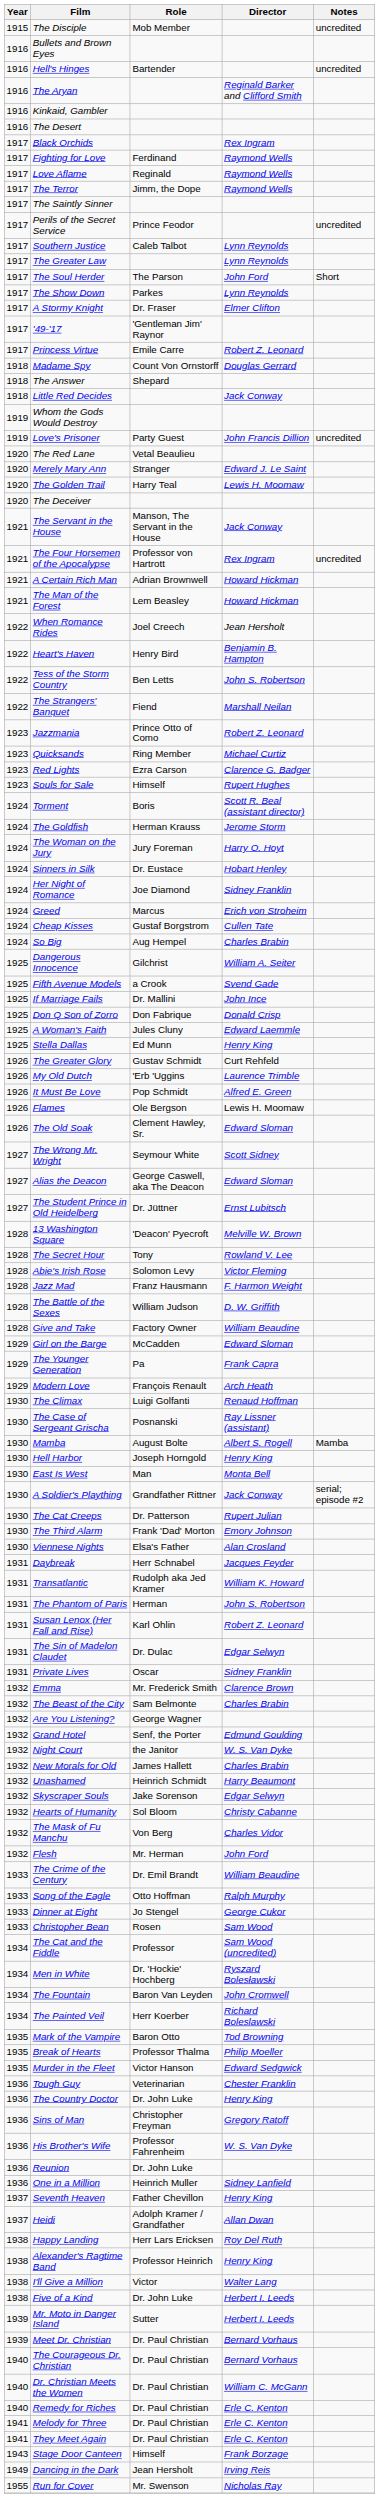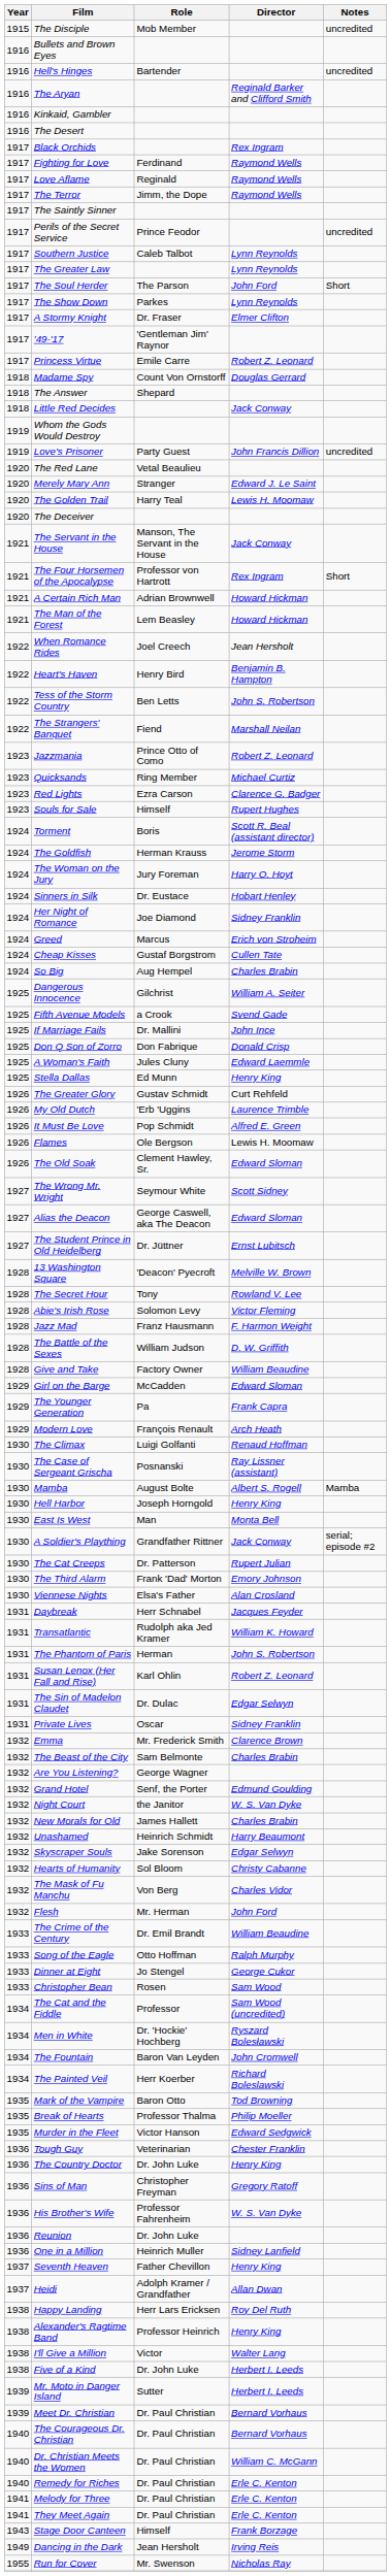 <table class="wikitable sortable">
 <tr>
 <th>Year</th>
 <th>Film</th>
 <th>Role</th>
 <th>Director</th>
 <th class="unsortable">Notes</th>
 </tr>
 <tr>
 <td>1915</td>
 <td><em>The Disciple</em></td>
 <td>Mob Member</td>
 <td></td>
 <td>uncredited</td>
 </tr>
 <tr>
 <td>1916</td>
 <td><em>Bullets and Brown Eyes</em></td>
 <td></td>
 <td></td>
 <td></td>
 </tr>
 <tr>
 <td>1916</td>
 <td><em><a href='#'>Hell's Hinges</a></em></td>
 <td>Bartender</td>
 <td></td>
 <td>uncredited</td>
 </tr>
 <tr>
 <td>1916</td>
 <td><em><a href='#'>The Aryan</a></em></td>
 <td></td>
 <td><em><a href='#'>Reginald Barker</a> and <a href='#'>Clifford Smith</a></em></td>
 <td></td>
 </tr>
 <tr>
 <td>1916</td>
 <td><em>Kinkaid, Gambler</em></td>
 <td></td>
 <td></td>
 <td></td>
 </tr>
 <tr>
 <td>1916</td>
 <td><em>The Desert</em></td>
 <td></td>
 <td></td>
 <td></td>
 </tr>
 <tr>
 <td>1917</td>
 <td><em><a href='#'>Black Orchids</a></em></td>
 <td></td>
 <td><em><a href='#'>Rex Ingram</a></em></td>
 <td></td>
 </tr>
 <tr>
 <td>1917</td>
 <td><em><a href='#'>Fighting for Love</a></em></td>
 <td>Ferdinand</td>
 <td><em><a href='#'>Raymond Wells</a></em></td>
 <td></td>
 </tr>
 <tr>
 <td>1917</td>
 <td><em><a href='#'>Love Aflame</a></em></td>
 <td>Reginald</td>
 <td><em><a href='#'>Raymond Wells</a></em></td>
 <td></td>
 </tr>
 <tr>
 <td>1917</td>
 <td><em><a href='#'>The Terror</a></em></td>
 <td>Jimm, the Dope</td>
 <td><em><a href='#'>Raymond Wells</a></em></td>
 <td></td>
 </tr>
 <tr>
 <td>1917</td>
 <td><em>The Saintly Sinner</em></td>
 <td></td>
 <td></td>
 <td></td>
 </tr>
 <tr>
 <td>1917</td>
 <td><em>Perils of the Secret Service</em></td>
 <td>Prince Feodor</td>
 <td></td>
 <td>uncredited</td>
 </tr>
 <tr>
 <td>1917</td>
 <td><em><a href='#'>Southern Justice</a></em></td>
 <td>Caleb Talbot</td>
 <td><em><a href='#'>Lynn Reynolds</a></em></td>
 <td></td>
 </tr>
 <tr>
 <td>1917</td>
 <td><em><a href='#'>The Greater Law</a></em></td>
 <td></td>
 <td><em><a href='#'>Lynn Reynolds</a></em></td>
 <td></td>
 </tr>
 <tr>
 <td>1917</td>
 <td><em><a href='#'>The Soul Herder</a></em></td>
 <td>The Parson</td>
 <td><em><a href='#'>John Ford</a></em></td>
 <td>Short</td>
 </tr>
 <tr>
 <td>1917</td>
 <td><em><a href='#'>The Show Down</a></em></td>
 <td>Parkes</td>
 <td><em><a href='#'>Lynn Reynolds</a></em></td>
 <td></td>
 </tr>
 <tr>
 <td>1917</td>
 <td><em><a href='#'>A Stormy Knight</a></em></td>
 <td>Dr. Fraser</td>
 <td><em><a href='#'>Elmer Clifton</a></em></td>
 <td></td>
 </tr>
 <tr>
 <td>1917</td>
 <td><em><a href='#'>'49-'17</a></em></td>
 <td>'Gentleman Jim' Raynor</td>
 <td></td>
 <td></td>
 </tr>
 <tr>
 <td>1917</td>
 <td><em><a href='#'>Princess Virtue</a></em></td>
 <td>Emile Carre</td>
 <td><em><a href='#'>Robert Z. Leonard</a></em></td>
 <td></td>
 </tr>
 <tr>
 <td>1918</td>
 <td><em><a href='#'>Madame Spy</a></em></td>
 <td>Count Von Ornstorff</td>
 <td><em><a href='#'>Douglas Gerrard</a></em></td>
 <td></td>
 </tr>
 <tr>
 <td>1918</td>
 <td><em>The Answer</em></td>
 <td>Shepard</td>
 <td></td>
 <td></td>
 </tr>
 <tr>
 <td>1918</td>
 <td><em><a href='#'>Little Red Decides</a></em></td>
 <td></td>
 <td><em><a href='#'>Jack Conway</a></em></td>
 <td></td>
 </tr>
 <tr>
 <td>1919</td>
 <td><em>Whom the Gods Would Destroy</em></td>
 <td></td>
 <td></td>
 <td></td>
 </tr>
 <tr>
 <td>1919</td>
 <td><em><a href='#'>Love's Prisoner</a></em></td>
 <td>Party Guest</td>
 <td><em><a href='#'>John Francis Dillion</a></em></td>
 <td>uncredited</td>
 </tr>
 <tr>
 <td>1920</td>
 <td><em>The Red Lane</em></td>
 <td>Vetal Beaulieu</td>
 <td></td>
 <td></td>
 </tr>
 <tr>
 <td>1920</td>
 <td><em><a href='#'>Merely Mary Ann</a></em></td>
 <td>Stranger</td>
 <td><em><a href='#'>Edward J. Le Saint</a></em></td>
 <td></td>
 </tr>
 <tr>
 <td>1920</td>
 <td><em><a href='#'>The Golden Trail</a></em></td>
 <td>Harry Teal</td>
 <td><em><a href='#'>Lewis H. Moomaw</a></em></td>
 <td></td>
 </tr>
 <tr>
 <td>1920</td>
 <td><em>The Deceiver</em></td>
 <td></td>
 <td></td>
 <td></td>
 </tr>
 <tr>
 <td>1921</td>
 <td><em><a href='#'>The Servant in the House</a></em></td>
 <td>Manson, The Servant in the House</td>
 <td><em><a href='#'>Jack Conway</a></em></td>
 <td></td>
 </tr>
 <tr>
 <td>1921</td>
 <td><em><a href='#'>The Four Horsemen of the Apocalypse</a></em></td>
 <td>Professor von Hartrott</td>
 <td><em><a href='#'>Rex Ingram</a></em></td>
-<td>uncredited</td>
+<td>Short</td>
 </tr>
 <tr>
 <td>1921</td>
 <td><em><a href='#'>A Certain Rich Man</a></em></td>
 <td>Adrian Brownwell</td>
 <td><em><a href='#'>Howard Hickman</a></em></td>
 <td></td>
 </tr>
 <tr>
 <td>1921</td>
 <td><em><a href='#'>The Man of the Forest</a></em></td>
 <td>Lem Beasley</td>
 <td><em><a href='#'>Howard Hickman</a></em></td>
 <td></td>
 </tr>
 <tr>
 <td>1922</td>
 <td><em><a href='#'>When Romance Rides</a></em></td>
 <td>Joel Creech</td>
 <td><em>Jean Hersholt</em></td>
 <td></td>
 </tr>
 <tr>
 <td>1922</td>
 <td><em><a href='#'>Heart's Haven</a></em></td>
 <td>Henry Bird</td>
 <td><em><a href='#'>Benjamin B. Hampton</a></em></td>
 <td></td>
 </tr>
 <tr>
 <td>1922</td>
 <td><em><a href='#'>Tess of the Storm Country</a></em></td>
 <td>Ben Letts</td>
 <td><em><a href='#'>John S. Robertson</a></em></td>
 <td></td>
 </tr>
 <tr>
 <td>1922</td>
 <td><em><a href='#'>The Strangers' Banquet</a></em></td>
 <td>Fiend</td>
 <td><em><a href='#'>Marshall Neilan</a></em></td>
 <td></td>
 </tr>
 <tr>
 <td>1923</td>
 <td><em><a href='#'>Jazzmania</a></em></td>
 <td>Prince Otto of Como</td>
 <td><em><a href='#'>Robert Z. Leonard</a></em></td>
 <td></td>
 </tr>
 <tr>
 <td>1923</td>
 <td><em><a href='#'>Quicksands</a></em></td>
 <td>Ring Member</td>
 <td><em><a href='#'>Michael Curtiz</a></em></td>
 <td></td>
 </tr>
 <tr>
 <td>1923</td>
 <td><em><a href='#'>Red Lights</a></em></td>
 <td>Ezra Carson</td>
 <td><em><a href='#'>Clarence G. Badger</a></em></td>
 <td></td>
 </tr>
 <tr>
 <td>1923</td>
 <td><em><a href='#'>Souls for Sale</a></em></td>
 <td>Himself</td>
 <td><em><a href='#'>Rupert Hughes</a></em></td>
 <td></td>
 </tr>
 <tr>
 <td>1924</td>
 <td><em><a href='#'>Torment</a></em></td>
 <td>Boris</td>
 <td><em><a href='#'>Scott R. Beal (assistant director)</a></em></td>
 <td></td>
 </tr>
 <tr>
 <td>1924</td>
 <td><em><a href='#'>The Goldfish</a></em></td>
 <td>Herman Krauss</td>
 <td><em><a href='#'>Jerome Storm</a></em></td>
 <td></td>
 </tr>
 <tr>
 <td>1924</td>
 <td><em><a href='#'>The Woman on the Jury</a></em></td>
 <td>Jury Foreman</td>
 <td><em><a href='#'>Harry O. Hoyt</a></em></td>
 <td></td>
 </tr>
 <tr>
 <td>1924</td>
 <td><em><a href='#'>Sinners in Silk</a></em></td>
 <td>Dr. Eustace</td>
 <td><em><a href='#'>Hobart Henley</a></em></td>
 <td></td>
 </tr>
 <tr>
 <td>1924</td>
 <td><em><a href='#'>Her Night of Romance</a></em></td>
 <td>Joe Diamond</td>
 <td><em><a href='#'>Sidney Franklin</a></em></td>
 <td></td>
 </tr>
 <tr>
 <td>1924</td>
 <td><em><a href='#'>Greed</a></em></td>
 <td>Marcus</td>
 <td><em><a href='#'>Erich von Stroheim</a></em></td>
 <td></td>
 </tr>
 <tr>
 <td>1924</td>
 <td><em><a href='#'>Cheap Kisses</a></em></td>
 <td>Gustaf Borgstrom</td>
 <td><em><a href='#'>Cullen Tate</a></em></td>
 <td></td>
 </tr>
 <tr>
 <td>1924</td>
 <td><em><a href='#'>So Big</a></em></td>
 <td>Aug Hempel</td>
 <td><em><a href='#'>Charles Brabin</a></em></td>
 <td></td>
 </tr>
 <tr>
 <td>1925</td>
 <td><em><a href='#'>Dangerous Innocence</a></em></td>
 <td>Gilchrist</td>
 <td><em><a href='#'>William A. Seiter</a></em></td>
 <td></td>
 </tr>
 <tr>
 <td>1925</td>
 <td><em><a href='#'>Fifth Avenue Models</a></em></td>
 <td>a Crook</td>
 <td><em><a href='#'>Svend Gade</a></em></td>
 <td></td>
 </tr>
 <tr>
 <td>1925</td>
 <td><em><a href='#'>If Marriage Fails</a></em></td>
 <td>Dr. Mallini</td>
 <td><em><a href='#'>John Ince</a></em></td>
 <td></td>
 </tr>
 <tr>
 <td>1925</td>
 <td><em><a href='#'>Don Q Son of Zorro</a></em></td>
 <td>Don Fabrique</td>
 <td><em><a href='#'>Donald Crisp</a></em></td>
 <td></td>
 </tr>
 <tr>
 <td>1925</td>
 <td><em><a href='#'>A Woman's Faith</a></em></td>
 <td>Jules Cluny</td>
 <td><em><a href='#'>Edward Laemmle</a></em></td>
 <td></td>
 </tr>
 <tr>
 <td>1925</td>
 <td><em><a href='#'>Stella Dallas</a></em></td>
 <td>Ed Munn</td>
 <td><em><a href='#'>Henry King</a></em></td>
 <td></td>
 </tr>
 <tr>
 <td>1926</td>
 <td><em><a href='#'>The Greater Glory</a></em></td>
 <td>Gustav Schmidt</td>
 <td>Curt Rehfeld</td>
 <td></td>
 </tr>
 <tr>
 <td>1926</td>
 <td><em><a href='#'>My Old Dutch</a></em></td>
 <td>'Erb 'Uggins</td>
 <td><em><a href='#'>Laurence Trimble</a></em></td>
 <td></td>
 </tr>
 <tr>
 <td>1926</td>
 <td><em><a href='#'>It Must Be Love</a></em></td>
 <td>Pop Schmidt</td>
 <td><em><a href='#'>Alfred E. Green</a></em></td>
 <td></td>
 </tr>
 <tr>
 <td>1926</td>
 <td><em><a href='#'>Flames</a></em></td>
 <td>Ole Bergson</td>
 <td>Lewis H. Moomaw</td>
 <td></td>
 </tr>
 <tr>
 <td>1926</td>
 <td><em><a href='#'>The Old Soak</a></em></td>
 <td>Clement Hawley, Sr.</td>
 <td><em><a href='#'>Edward Sloman</a></em></td>
 <td></td>
 </tr>
 <tr>
 <td>1927</td>
 <td><em><a href='#'>The Wrong Mr. Wright</a></em></td>
 <td>Seymour White</td>
 <td><em><a href='#'>Scott Sidney</a></em></td>
 <td></td>
 </tr>
 <tr>
 <td>1927</td>
 <td><em><a href='#'>Alias the Deacon</a></em></td>
 <td>George Caswell, aka The Deacon</td>
 <td><em><a href='#'>Edward Sloman</a></em></td>
 <td></td>
 </tr>
 <tr>
 <td>1927</td>
 <td><em><a href='#'>The Student Prince in Old Heidelberg</a></em></td>
 <td>Dr. Jüttner</td>
 <td><em><a href='#'>Ernst Lubitsch</a></em></td>
 <td></td>
 </tr>
 <tr>
 <td>1928</td>
 <td><em><a href='#'>13 Washington Square</a></em></td>
 <td>'Deacon' Pyecroft</td>
 <td><em><a href='#'>Melville W. Brown</a></em></td>
 <td></td>
 </tr>
 <tr>
 <td>1928</td>
 <td><em><a href='#'>The Secret Hour</a></em></td>
 <td>Tony</td>
 <td><em><a href='#'>Rowland V. Lee</a></em></td>
 <td></td>
 </tr>
 <tr>
 <td>1928</td>
 <td><em><a href='#'>Abie's Irish Rose</a></em></td>
 <td>Solomon Levy</td>
 <td><em><a href='#'>Victor Fleming</a></em></td>
 <td></td>
 </tr>
 <tr>
 <td>1928</td>
 <td><em><a href='#'>Jazz Mad</a></em></td>
 <td>Franz Hausmann</td>
 <td><em><a href='#'>F. Harmon Weight</a></em></td>
 <td></td>
 </tr>
 <tr>
 <td>1928</td>
 <td><em><a href='#'>The Battle of the Sexes</a></em></td>
 <td>William Judson</td>
 <td><em><a href='#'>D. W. Griffith</a></em></td>
 <td></td>
 </tr>
 <tr>
 <td>1928</td>
 <td><em><a href='#'>Give and Take</a></em></td>
 <td>Factory Owner</td>
 <td><em><a href='#'>William Beaudine</a></em></td>
 <td></td>
 </tr>
 <tr>
 <td>1929</td>
 <td><em><a href='#'>Girl on the Barge</a></em></td>
 <td>McCadden</td>
 <td><em><a href='#'>Edward Sloman</a></em></td>
 <td></td>
 </tr>
 <tr>
 <td>1929</td>
 <td><em><a href='#'>The Younger Generation</a></em></td>
 <td>Pa</td>
 <td><em><a href='#'>Frank Capra</a></em></td>
 <td></td>
 </tr>
 <tr>
 <td>1929</td>
 <td><em><a href='#'>Modern Love</a></em></td>
 <td>François Renault</td>
 <td><em><a href='#'>Arch Heath</a></em></td>
 <td></td>
 </tr>
 <tr>
 <td>1930</td>
 <td><em><a href='#'>The Climax</a></em></td>
 <td>Luigi Golfanti</td>
 <td><em><a href='#'>Renaud Hoffman</a></em></td>
 <td></td>
 </tr>
 <tr>
 <td>1930</td>
 <td><em><a href='#'>The Case of Sergeant Grischa</a></em></td>
 <td>Posnanski</td>
 <td><em><a href='#'>Ray Lissner (assistant)</a></em></td>
 <td></td>
 </tr>
 <tr>
 <td>1930</td>
 <td><em><a href='#'>Mamba</a></em></td>
 <td>August Bolte</td>
 <td><em><a href='#'>Albert S. Rogell</a></em></td>
 <td>Mamba</td>
 </tr>
 <tr>
 <td>1930</td>
 <td><em><a href='#'>Hell Harbor</a></em></td>
 <td>Joseph Horngold</td>
 <td><em><a href='#'>Henry King</a></em></td>
 <td></td>
 </tr>
 <tr>
 <td>1930</td>
 <td><em><a href='#'>East Is West</a></em></td>
 <td>Man</td>
 <td><em><a href='#'>Monta Bell</a></em></td>
 <td></td>
 </tr>
 <tr>
 <td>1930</td>
 <td><em><a href='#'>A Soldier's Plaything</a></em></td>
 <td>Grandfather Rittner</td>
 <td><em><a href='#'>Jack Conway</a></em></td>
 <td>serial; episode #2</td>
 </tr>
 <tr>
 <td>1930</td>
 <td><em><a href='#'>The Cat Creeps</a></em></td>
 <td>Dr. Patterson</td>
 <td><em><a href='#'>Rupert Julian</a></em></td>
 <td></td>
 </tr>
 <tr>
 <td>1930</td>
 <td><em><a href='#'>The Third Alarm</a></em></td>
 <td>Frank 'Dad' Morton</td>
 <td><em><a href='#'>Emory Johnson</a></em></td>
 <td></td>
 </tr>
 <tr>
 <td>1930</td>
 <td><em><a href='#'>Viennese Nights</a></em></td>
 <td>Elsa's Father</td>
 <td><em><a href='#'>Alan Crosland</a></em></td>
 <td></td>
 </tr>
 <tr>
 <td>1931</td>
 <td><em><a href='#'>Daybreak</a></em></td>
 <td>Herr Schnabel</td>
 <td><em><a href='#'>Jacques Feyder</a></em></td>
 <td></td>
 </tr>
 <tr>
 <td>1931</td>
 <td><em><a href='#'>Transatlantic</a></em></td>
 <td>Rudolph aka Jed Kramer</td>
 <td><em><a href='#'>William K. Howard</a></em></td>
 <td></td>
 </tr>
 <tr>
 <td>1931</td>
 <td><em><a href='#'>The Phantom of Paris</a></em></td>
 <td>Herman</td>
 <td><em><a href='#'>John S. Robertson</a></em></td>
 <td></td>
 </tr>
 <tr>
 <td>1931</td>
 <td><em><a href='#'>Susan Lenox (Her Fall and Rise)</a></em></td>
 <td>Karl Ohlin</td>
 <td><em><a href='#'>Robert Z. Leonard</a></em></td>
 <td></td>
 </tr>
 <tr>
 <td>1931</td>
 <td><em><a href='#'>The Sin of Madelon Claudet</a></em></td>
 <td>Dr. Dulac</td>
 <td><em><a href='#'>Edgar Selwyn</a></em></td>
 <td></td>
 </tr>
 <tr>
 <td>1931</td>
 <td><em><a href='#'>Private Lives</a></em></td>
 <td>Oscar</td>
 <td><em><a href='#'>Sidney Franklin</a></em></td>
 <td></td>
 </tr>
 <tr>
 <td>1932</td>
 <td><em><a href='#'>Emma</a></em></td>
 <td>Mr. Frederick Smith</td>
 <td><em><a href='#'>Clarence Brown</a></em></td>
 <td></td>
 </tr>
 <tr>
 <td>1932</td>
 <td><em><a href='#'>The Beast of the City</a></em></td>
 <td>Sam Belmonte</td>
 <td><em><a href='#'>Charles Brabin</a></em></td>
 <td></td>
 </tr>
 <tr>
 <td>1932</td>
 <td><em><a href='#'>Are You Listening?</a></em></td>
 <td>George Wagner</td>
 <td></td>
 <td></td>
 </tr>
 <tr>
 <td>1932</td>
 <td><em><a href='#'>Grand Hotel</a></em></td>
 <td>Senf, the Porter</td>
 <td><em><a href='#'>Edmund Goulding</a></em></td>
 <td></td>
 </tr>
 <tr>
 <td>1932</td>
 <td><em><a href='#'>Night Court</a></em></td>
 <td>the Janitor</td>
 <td><em><a href='#'>W. S. Van Dyke</a></em></td>
 <td></td>
 </tr>
 <tr>
 <td>1932</td>
 <td><em><a href='#'>New Morals for Old</a></em></td>
 <td>James Hallett</td>
 <td><em><a href='#'>Charles Brabin</a></em></td>
 <td></td>
 </tr>
 <tr>
 <td>1932</td>
 <td><em><a href='#'>Unashamed</a></em></td>
 <td>Heinrich Schmidt</td>
 <td><em><a href='#'>Harry Beaumont</a></em></td>
 <td></td>
 </tr>
 <tr>
 <td>1932</td>
 <td><em><a href='#'>Skyscraper Souls</a></em></td>
 <td>Jake Sorenson</td>
 <td><em><a href='#'>Edgar Selwyn</a></em></td>
 <td></td>
 </tr>
 <tr>
 <td>1932</td>
 <td><em><a href='#'>Hearts of Humanity</a></em></td>
 <td>Sol Bloom</td>
 <td><em><a href='#'>Christy Cabanne</a></em></td>
 <td></td>
 </tr>
 <tr>
 <td>1932</td>
 <td><em><a href='#'>The Mask of Fu Manchu</a></em></td>
 <td>Von Berg</td>
 <td><em><a href='#'>Charles Vidor</a></em></td>
 <td></td>
 </tr>
 <tr>
 <td>1932</td>
 <td><em><a href='#'>Flesh</a></em></td>
 <td>Mr. Herman</td>
 <td><em><a href='#'>John Ford</a></em></td>
 <td></td>
 </tr>
 <tr>
 <td>1933</td>
 <td><em><a href='#'>The Crime of the Century</a></em></td>
 <td>Dr. Emil Brandt</td>
 <td><em><a href='#'>William Beaudine</a></em></td>
 <td></td>
 </tr>
 <tr>
 <td>1933</td>
 <td><em><a href='#'>Song of the Eagle</a></em></td>
 <td>Otto Hoffman</td>
 <td><em><a href='#'>Ralph Murphy</a></em></td>
 <td></td>
 </tr>
 <tr>
 <td>1933</td>
 <td><em><a href='#'>Dinner at Eight</a></em></td>
 <td>Jo Stengel</td>
 <td><em><a href='#'>George Cukor</a></em></td>
 <td></td>
 </tr>
 <tr>
 <td>1933</td>
 <td><em><a href='#'>Christopher Bean</a></em></td>
 <td>Rosen</td>
 <td><em><a href='#'>Sam Wood</a></em></td>
 <td></td>
 </tr>
 <tr>
 <td>1934</td>
 <td><em><a href='#'>The Cat and the Fiddle</a></em></td>
 <td>Professor</td>
 <td><em><a href='#'>Sam Wood (uncredited)</a></em></td>
 <td></td>
 </tr>
 <tr>
 <td>1934</td>
 <td><em><a href='#'>Men in White</a></em></td>
 <td>Dr. 'Hockie' Hochberg</td>
 <td><em><a href='#'>Ryszard Bolesławski</a></em></td>
 <td></td>
 </tr>
 <tr>
 <td>1934</td>
 <td><em><a href='#'>The Fountain</a></em></td>
 <td>Baron Van Leyden</td>
 <td><em><a href='#'>John Cromwell</a></em></td>
 <td></td>
 </tr>
 <tr>
 <td>1934</td>
 <td><em><a href='#'>The Painted Veil</a></em></td>
 <td>Herr Koerber</td>
 <td><em><a href='#'>Richard Boleslawski</a></em></td>
 <td></td>
 </tr>
 <tr>
 <td>1935</td>
 <td><em><a href='#'>Mark of the Vampire</a></em></td>
 <td>Baron Otto</td>
 <td><em><a href='#'>Tod Browning</a></em></td>
 <td></td>
 </tr>
 <tr>
 <td>1935</td>
 <td><em><a href='#'>Break of Hearts</a></em></td>
 <td>Professor Thalma</td>
 <td><em><a href='#'>Philip Moeller</a></em></td>
 <td></td>
 </tr>
 <tr>
 <td>1935</td>
 <td><em><a href='#'>Murder in the Fleet</a></em></td>
 <td>Victor Hanson</td>
 <td><em><a href='#'>Edward Sedgwick</a></em></td>
 <td></td>
 </tr>
 <tr>
 <td>1936</td>
 <td><em><a href='#'>Tough Guy</a></em></td>
 <td>Veterinarian</td>
 <td><em><a href='#'>Chester Franklin</a></em></td>
 <td></td>
 </tr>
 <tr>
 <td>1936</td>
 <td><em><a href='#'>The Country Doctor</a></em></td>
 <td>Dr. John Luke</td>
 <td><em><a href='#'>Henry King</a></em></td>
 <td></td>
 </tr>
 <tr>
 <td>1936</td>
 <td><em><a href='#'>Sins of Man</a></em></td>
 <td>Christopher Freyman</td>
 <td><em><a href='#'>Gregory Ratoff</a></em></td>
 <td></td>
 </tr>
 <tr>
 <td>1936</td>
 <td><em><a href='#'>His Brother's Wife</a></em></td>
 <td>Professor Fahrenheim</td>
 <td><em><a href='#'>W. S. Van Dyke</a></em></td>
 <td></td>
 </tr>
 <tr>
 <td>1936</td>
 <td><em><a href='#'>Reunion</a></em></td>
 <td>Dr. John Luke</td>
 <td></td>
 <td></td>
 </tr>
 <tr>
 <td>1936</td>
 <td><em><a href='#'>One in a Million</a></em></td>
 <td>Heinrich Muller</td>
 <td><em><a href='#'>Sidney Lanfield</a></em></td>
 <td></td>
 </tr>
 <tr>
 <td>1937</td>
 <td><em><a href='#'>Seventh Heaven</a></em></td>
 <td>Father Chevillon</td>
 <td><em><a href='#'>Henry King</a></em></td>
 <td></td>
 </tr>
 <tr>
 <td>1937</td>
 <td><em><a href='#'>Heidi</a></em></td>
 <td>Adolph Kramer / Grandfather</td>
 <td><em><a href='#'>Allan Dwan</a></em></td>
 <td></td>
 </tr>
 <tr>
 <td>1938</td>
 <td><em><a href='#'>Happy Landing</a></em></td>
 <td>Herr Lars Ericksen</td>
 <td><em><a href='#'>Roy Del Ruth</a></em></td>
 <td></td>
 </tr>
 <tr>
 <td>1938</td>
 <td><em><a href='#'>Alexander's Ragtime Band</a></em></td>
 <td>Professor Heinrich</td>
 <td><em><a href='#'>Henry King</a></em></td>
 <td></td>
 </tr>
 <tr>
 <td>1938</td>
 <td><em><a href='#'>I'll Give a Million</a></em></td>
 <td>Victor</td>
 <td><em><a href='#'>Walter Lang</a></em></td>
 <td></td>
 </tr>
 <tr>
 <td>1938</td>
 <td><em><a href='#'>Five of a Kind</a></em></td>
 <td>Dr. John Luke</td>
 <td><em><a href='#'>Herbert I. Leeds</a></em></td>
 <td></td>
 </tr>
 <tr>
 <td>1939</td>
 <td><em><a href='#'>Mr. Moto in Danger Island</a></em></td>
 <td>Sutter</td>
 <td><em><a href='#'>Herbert I. Leeds</a></em></td>
 <td></td>
 </tr>
 <tr>
 <td>1939</td>
 <td><em><a href='#'>Meet Dr. Christian</a></em></td>
 <td>Dr. Paul Christian</td>
 <td><em><a href='#'>Bernard Vorhaus</a></em></td>
 <td></td>
 </tr>
 <tr>
 <td>1940</td>
 <td><em><a href='#'>The Courageous Dr. Christian</a></em></td>
 <td>Dr. Paul Christian</td>
 <td><em><a href='#'>Bernard Vorhaus</a></em></td>
 <td></td>
 </tr>
 <tr>
 <td>1940</td>
 <td><em><a href='#'>Dr. Christian Meets the Women</a></em></td>
 <td>Dr. Paul Christian</td>
 <td><em><a href='#'>William C. McGann</a></em></td>
 <td></td>
 </tr>
 <tr>
 <td>1940</td>
 <td><em><a href='#'>Remedy for Riches</a></em></td>
 <td>Dr. Paul Christian</td>
 <td><em><a href='#'>Erle C. Kenton</a></em></td>
 <td></td>
 </tr>
 <tr>
 <td>1941</td>
 <td><em><a href='#'>Melody for Three</a></em></td>
 <td>Dr. Paul Christian</td>
 <td><em><a href='#'>Erle C. Kenton</a></em></td>
 <td></td>
 </tr>
 <tr>
 <td>1941</td>
 <td><em><a href='#'>They Meet Again</a></em></td>
 <td>Dr. Paul Christian</td>
 <td><em><a href='#'>Erle C. Kenton</a></em></td>
 <td></td>
 </tr>
 <tr>
 <td>1943</td>
 <td><em><a href='#'>Stage Door Canteen</a></em></td>
 <td>Himself</td>
 <td><em><a href='#'>Frank Borzage</a></em></td>
 <td></td>
 </tr>
 <tr>
 <td>1949</td>
 <td><em><a href='#'>Dancing in the Dark</a></em></td>
 <td>Jean Hersholt</td>
 <td><em><a href='#'>Irving Reis</a></em></td>
 <td></td>
 </tr>
 <tr>
 <td>1955</td>
 <td><em><a href='#'>Run for Cover</a></em></td>
 <td>Mr. Swenson</td>
 <td><em><a href='#'>Nicholas Ray</a></em></td>
 <td></td>
 </tr>
 <tr>
 </tr>
 </table>
